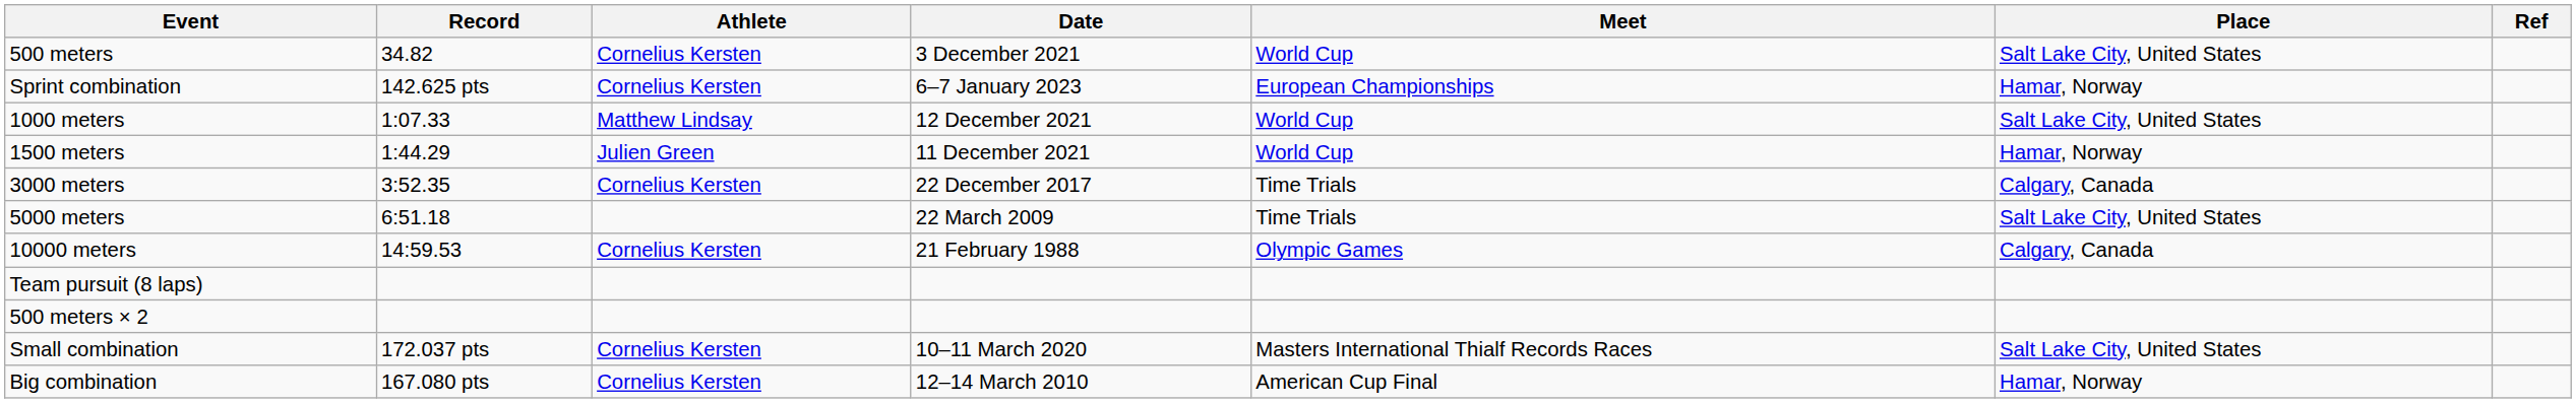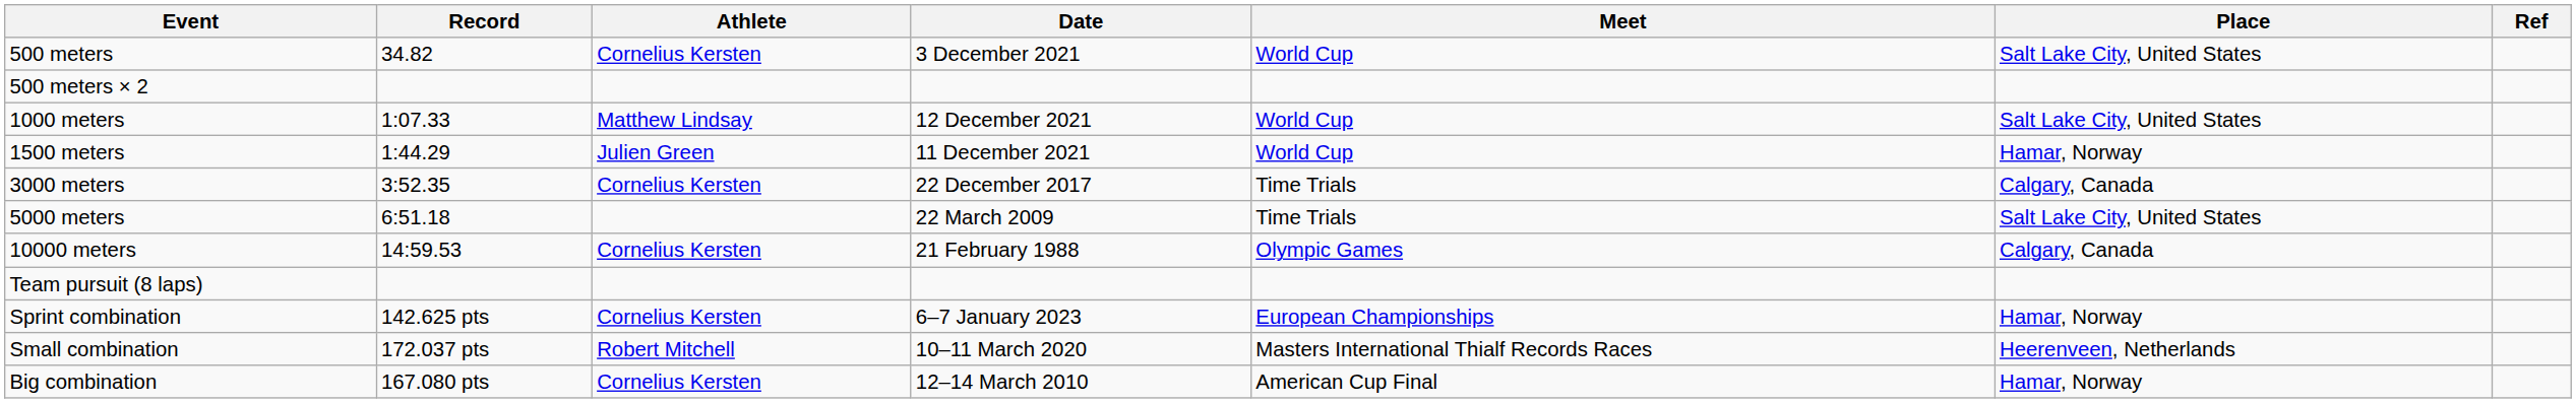 <table class="wikitable" style="font-size:95%; width: 95%;">
 <tr>
 <th>Event</th>
 <th>Record</th>
 <th>Athlete</th>
 <th>Date</th>
 <th>Meet</th>
 <th>Place</th>
 <th>Ref</th>
 </tr>
 <tr>
 <td>500 meters</td>
 <td>34.82</td>
 <td><a href='#'>Cornelius Kersten</a></td>
 <td>3 December 2021</td>
 <td><a href='#'>World Cup</a></td>
 <td><a href='#'>Salt Lake City</a>, United States</td>
 <td></td>
 </tr>
 <tr>
-<td>Sprint combination</td>
-<td>142.625 pts</td>
-<td><a href='#'>Cornelius Kersten</a></td>
-<td>6–7 January 2023</td>
-<td><a href='#'>European Championships</a></td>
-<td><a href='#'>Hamar</a>, Norway</td>
+<td>500 meters × 2</td>
+<td></td>
+<td></td>
+<td></td>
+<td></td>
+<td></td>
 <td></td>
 </tr>
 <tr>
 <td>1000 meters</td>
 <td>1:07.33</td>
 <td><a href='#'>Matthew Lindsay</a></td>
 <td>12 December 2021</td>
 <td><a href='#'>World Cup</a></td>
 <td><a href='#'>Salt Lake City</a>, United States</td>
 <td></td>
 </tr>
 <tr>
 <td>1500 meters</td>
 <td>1:44.29</td>
 <td><a href='#'>Julien Green</a></td>
 <td>11 December 2021</td>
 <td><a href='#'>World Cup</a></td>
 <td><a href='#'>Hamar</a>, Norway</td>
 <td></td>
 </tr>
 <tr>
 <td>3000 meters</td>
 <td>3:52.35</td>
 <td><a href='#'>Cornelius Kersten</a></td>
 <td>22 December 2017</td>
 <td>Time Trials</td>
 <td><a href='#'>Calgary</a>, Canada</td>
 <td></td>
 </tr>
 <tr>
 <td>5000 meters</td>
 <td>6:51.18</td>
 <td></td>
 <td>22 March 2009</td>
 <td>Time Trials</td>
 <td><a href='#'>Salt Lake City</a>, United States</td>
 <td></td>
 </tr>
 <tr>
 <td>10000 meters</td>
 <td>14:59.53</td>
 <td><a href='#'>Cornelius Kersten</a></td>
 <td>21 February 1988</td>
 <td><a href='#'>Olympic Games</a></td>
 <td><a href='#'>Calgary</a>, Canada</td>
 <td></td>
 </tr>
 <tr>
 <td>Team pursuit (8 laps)</td>
 <td></td>
 <td></td>
 <td></td>
 <td></td>
 <td></td>
 <td></td>
 </tr>
 <tr>
-<td>500 meters × 2</td>
-<td></td>
-<td></td>
-<td></td>
-<td></td>
-<td></td>
+<td>Sprint combination</td>
+<td>142.625 pts</td>
+<td><a href='#'>Cornelius Kersten</a></td>
+<td>6–7 January 2023</td>
+<td><a href='#'>European Championships</a></td>
+<td><a href='#'>Hamar</a>, Norway</td>
 <td></td>
 </tr>
 <tr>
 <td>Small combination</td>
 <td>172.037 pts</td>
-<td><a href='#'>Cornelius Kersten</a></td>
+<td><a href='#'>Robert Mitchell</a></td>
 <td>10–11 March 2020</td>
 <td>Masters International Thialf Records Races</td>
-<td><a href='#'>Salt Lake City</a>, United States</td>
+<td><a href='#'>Heerenveen</a>, Netherlands</td>
 <td></td>
 </tr>
 <tr>
 <td>Big combination</td>
 <td>167.080 pts</td>
 <td><a href='#'>Cornelius Kersten</a></td>
 <td>12–14 March 2010</td>
 <td>American Cup Final</td>
 <td><a href='#'>Hamar</a>, Norway</td>
 <td></td>
 </tr>
 </table>
